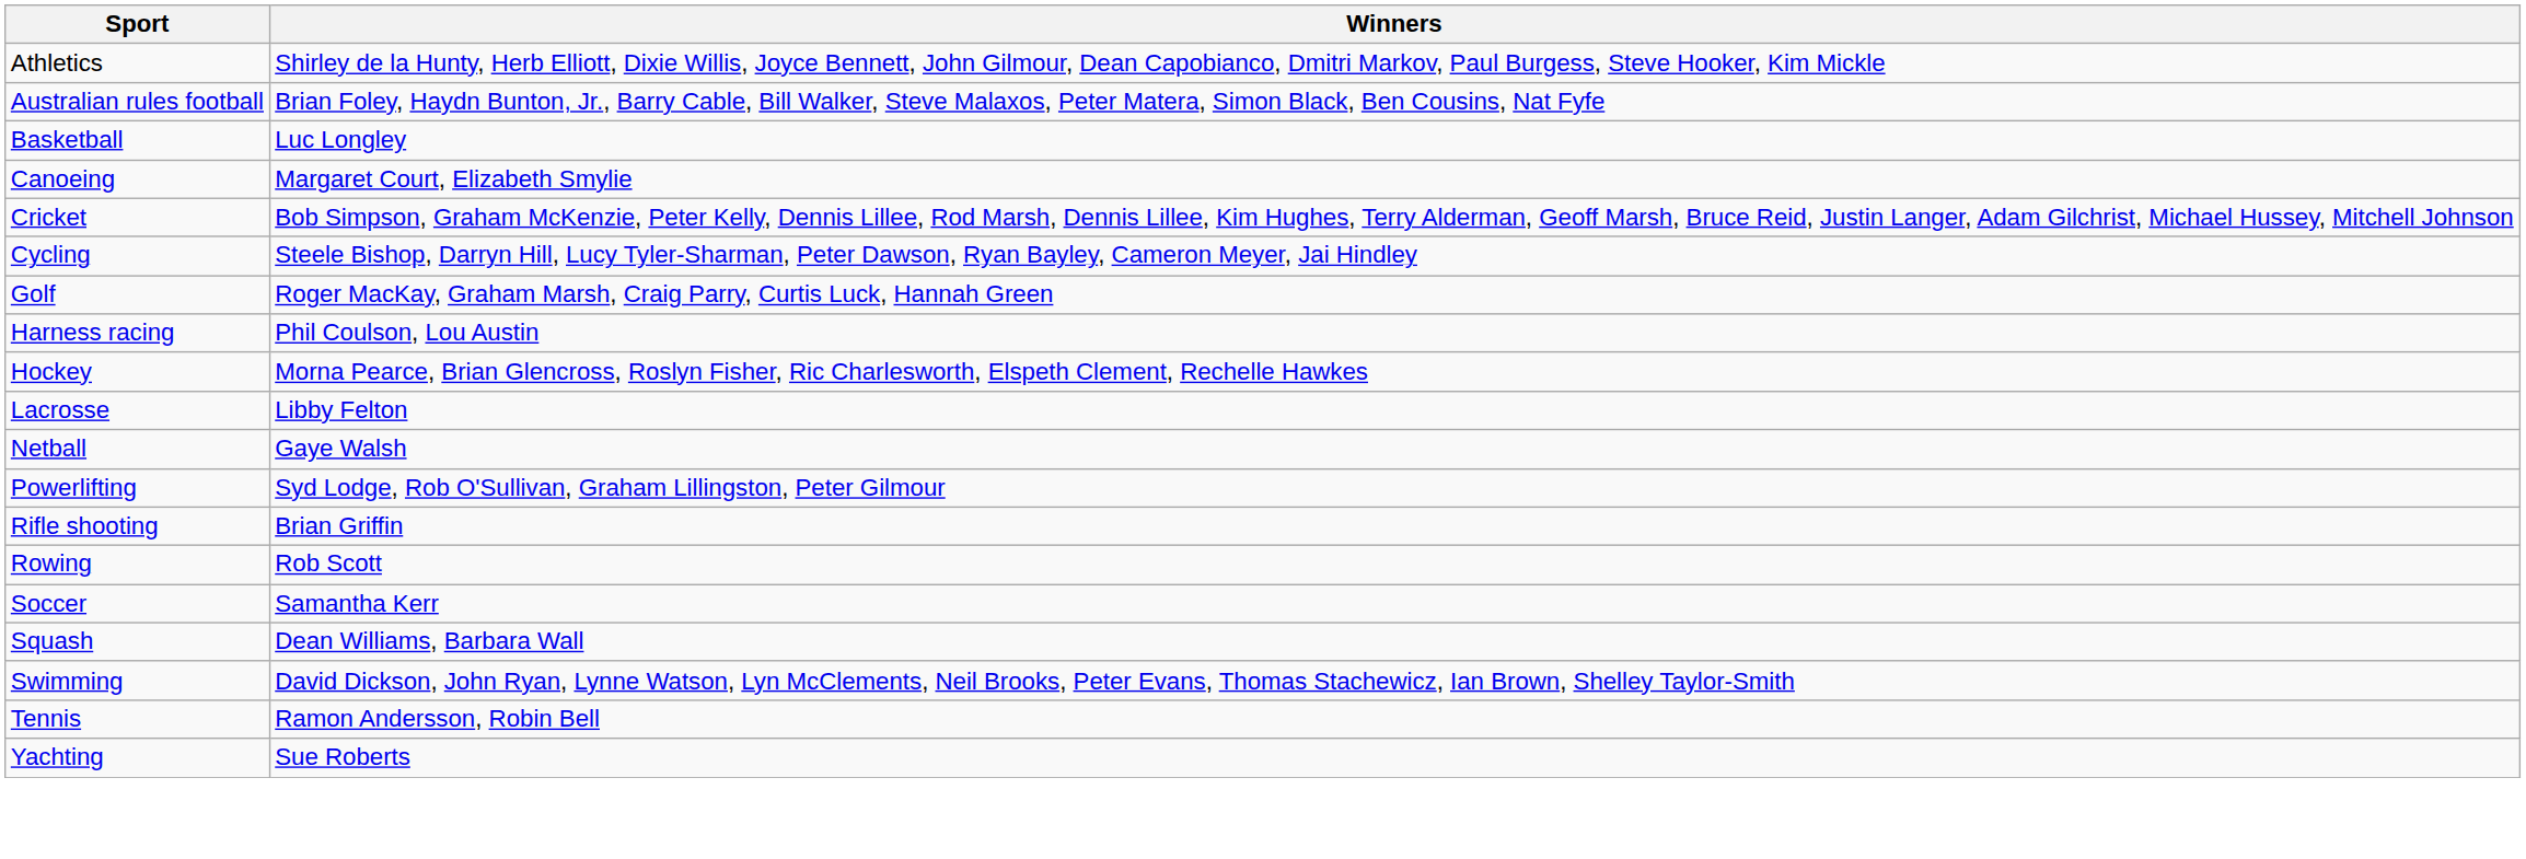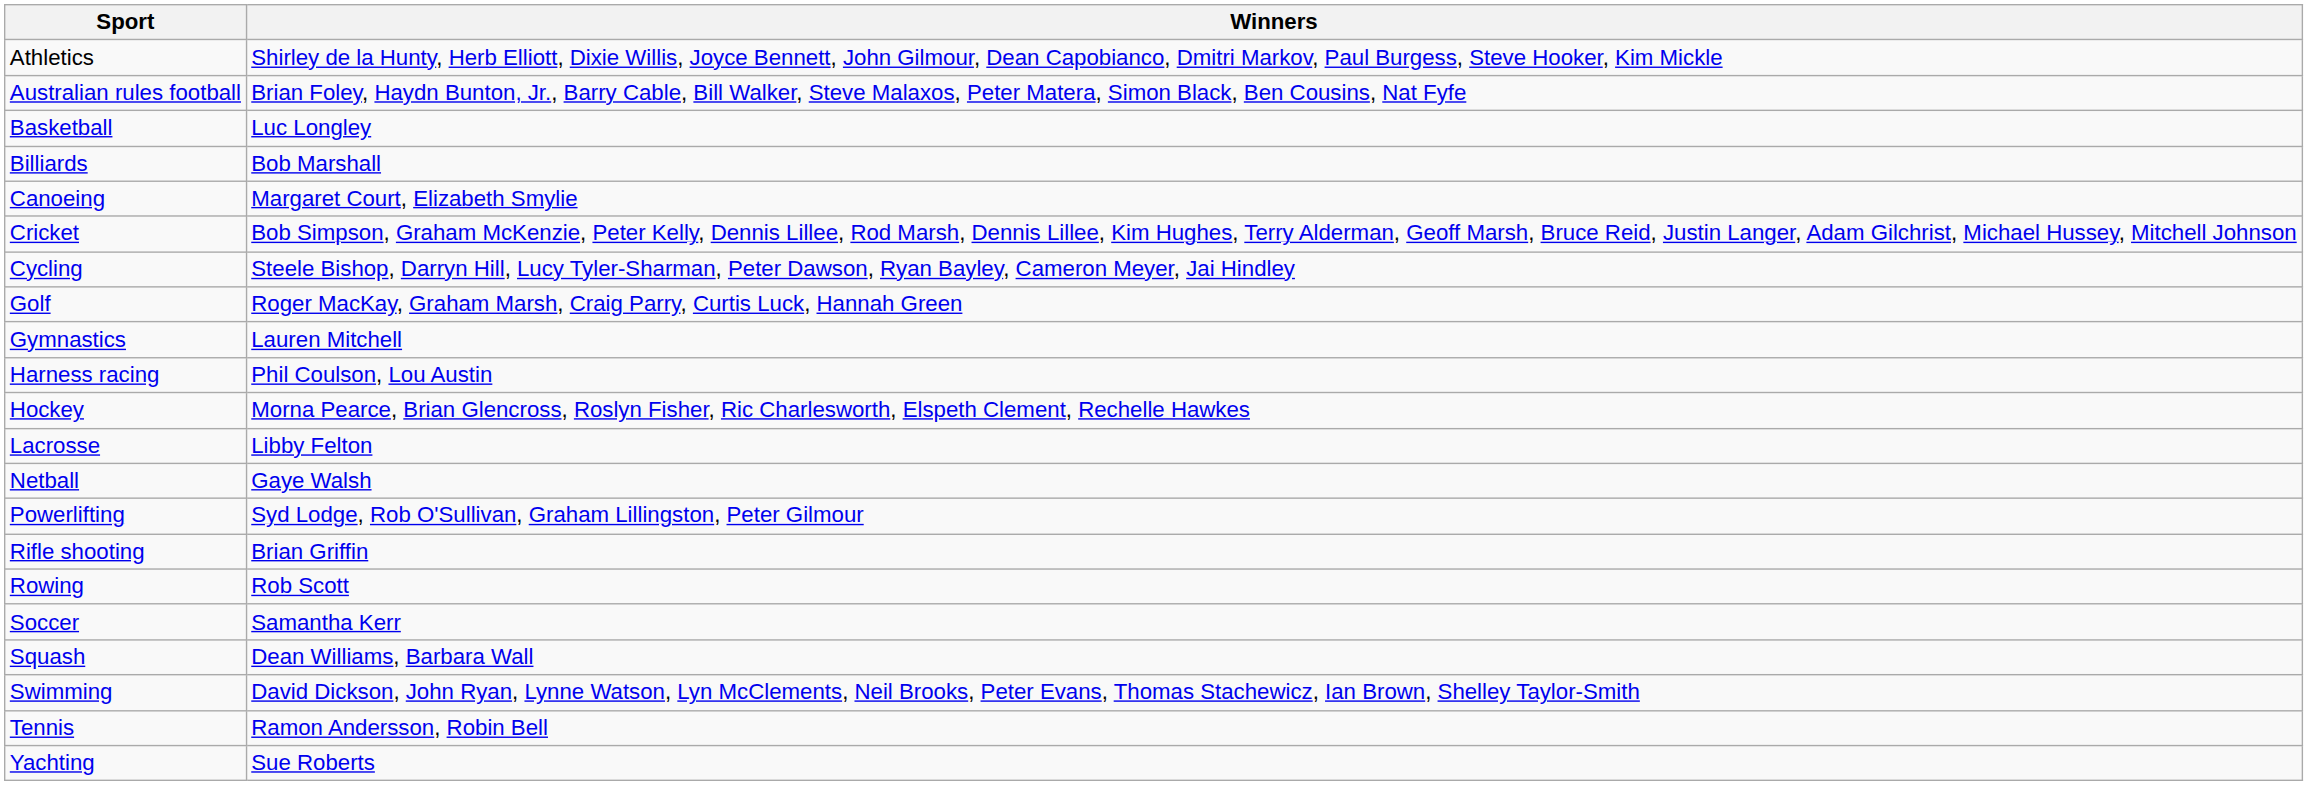 <table class="wikitable">
 <tr>
 <th>Sport</th>
 <th>Winners</th>
 </tr>
 <tr>
 <td>Athletics</td>
 <td><a href='#'>Shirley de la Hunty</a>, <a href='#'>Herb Elliott</a>, <a href='#'>Dixie Willis</a>, <a href='#'>Joyce Bennett</a>, <a href='#'>John Gilmour</a>, <a href='#'>Dean Capobianco</a>, <a href='#'>Dmitri Markov</a>, <a href='#'>Paul Burgess</a>, <a href='#'>Steve Hooker</a>, <a href='#'>Kim Mickle</a></td>
 </tr>
 <tr>
 <td><a href='#'>Australian rules football</a></td>
 <td><a href='#'>Brian Foley</a>, <a href='#'>Haydn Bunton, Jr.</a>, <a href='#'>Barry Cable</a>, <a href='#'>Bill Walker</a>, <a href='#'>Steve Malaxos</a>, <a href='#'>Peter Matera</a>, <a href='#'>Simon Black</a>, <a href='#'>Ben Cousins</a>, <a href='#'>Nat Fyfe</a></td>
 </tr>
 <tr>
 <td><a href='#'>Basketball</a></td>
 <td><a href='#'>Luc Longley</a></td>
 </tr>
 <tr>
+<td><a href='#'>Billiards</a></td>
+<td><a href='#'>Bob Marshall</a></td>
+</tr>
+<tr>
 <td><a href='#'>Canoeing</a></td>
 <td><a href='#'>Margaret Court</a>, <a href='#'>Elizabeth Smylie</a></td>
 </tr>
 <tr>
 <td><a href='#'>Cricket</a></td>
 <td><a href='#'>Bob Simpson</a>, <a href='#'>Graham McKenzie</a>, <a href='#'>Peter Kelly</a>, <a href='#'>Dennis Lillee</a>, <a href='#'>Rod Marsh</a>, <a href='#'>Dennis Lillee</a>, <a href='#'>Kim Hughes</a>, <a href='#'>Terry Alderman</a>, <a href='#'>Geoff Marsh</a>, <a href='#'>Bruce Reid</a>, <a href='#'>Justin Langer</a>, <a href='#'>Adam Gilchrist</a>, <a href='#'>Michael Hussey</a>, <a href='#'>Mitchell Johnson</a></td>
 </tr>
 <tr>
 <td><a href='#'>Cycling</a></td>
 <td><a href='#'>Steele Bishop</a>, <a href='#'>Darryn Hill</a>, <a href='#'>Lucy Tyler-Sharman</a>, <a href='#'>Peter Dawson</a>, <a href='#'>Ryan Bayley</a>, <a href='#'>Cameron Meyer</a>, <a href='#'>Jai Hindley</a></td>
 </tr>
 <tr>
 <td><a href='#'>Golf</a></td>
 <td><a href='#'>Roger MacKay</a>, <a href='#'>Graham Marsh</a>, <a href='#'>Craig Parry</a>, <a href='#'>Curtis Luck</a>, <a href='#'>Hannah Green</a></td>
+</tr>
+<tr>
+<td><a href='#'>Gymnastics</a></td>
+<td><a href='#'>Lauren Mitchell</a></td>
 </tr>
 <tr>
 <td><a href='#'>Harness racing</a></td>
 <td><a href='#'>Phil Coulson</a>, <a href='#'>Lou Austin</a></td>
 </tr>
 <tr>
 <td><a href='#'>Hockey</a></td>
 <td><a href='#'>Morna Pearce</a>, <a href='#'>Brian Glencross</a>, <a href='#'>Roslyn Fisher</a>, <a href='#'>Ric Charlesworth</a>, <a href='#'>Elspeth Clement</a>, <a href='#'>Rechelle Hawkes</a></td>
 </tr>
 <tr>
 <td><a href='#'>Lacrosse</a></td>
 <td><a href='#'>Libby Felton</a></td>
 </tr>
 <tr>
 <td><a href='#'>Netball</a></td>
 <td><a href='#'>Gaye Walsh</a></td>
 </tr>
 <tr>
 <td><a href='#'>Powerlifting</a></td>
 <td><a href='#'>Syd Lodge</a>, <a href='#'>Rob O'Sullivan</a>, <a href='#'>Graham Lillingston</a>, <a href='#'>Peter Gilmour</a></td>
 </tr>
 <tr>
 <td><a href='#'>Rifle shooting</a></td>
 <td><a href='#'>Brian Griffin</a></td>
 </tr>
 <tr>
 <td><a href='#'>Rowing</a></td>
 <td><a href='#'>Rob Scott</a></td>
 </tr>
 <tr>
 <td><a href='#'>Soccer</a></td>
 <td><a href='#'>Samantha Kerr</a></td>
 </tr>
 <tr>
 <td><a href='#'>Squash</a></td>
 <td><a href='#'>Dean Williams</a>, <a href='#'>Barbara Wall</a></td>
 </tr>
 <tr>
 <td><a href='#'>Swimming</a></td>
 <td><a href='#'>David Dickson</a>, <a href='#'>John Ryan</a>, <a href='#'>Lynne Watson</a>, <a href='#'>Lyn McClements</a>, <a href='#'>Neil Brooks</a>, <a href='#'>Peter Evans</a>, <a href='#'>Thomas Stachewicz</a>, <a href='#'>Ian Brown</a>, <a href='#'>Shelley Taylor-Smith</a></td>
 </tr>
 <tr>
 <td><a href='#'>Tennis</a></td>
 <td><a href='#'>Ramon Andersson</a>, <a href='#'>Robin Bell</a></td>
 </tr>
 <tr>
 <td><a href='#'>Yachting</a></td>
 <td><a href='#'>Sue Roberts</a></td>
 </tr>
 </table>
